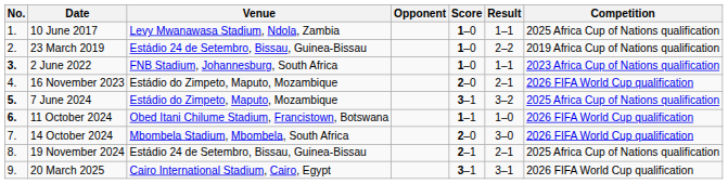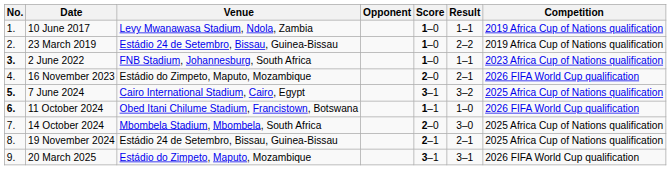 <table class="wikitable" style="font-size:85%;">
 <tr>
 <th>No.</th>
 <th>Date</th>
 <th>Venue</th>
 <th>Opponent</th>
 <th>Score</th>
 <th>Result</th>
 <th>Competition</th>
 </tr>
 <tr>
 <td>1.</td>
 <td>10 June 2017</td>
 <td><a href='#'>Levy Mwanawasa Stadium</a>, <a href='#'>Ndola</a>, Zambia</td>
 <td></td>
 <td align=center><strong>1</strong>–0</td>
 <td align=center>1–1</td>
-<td>2025 Africa Cup of Nations qualification</td>
+<td><a href='#'>2019 Africa Cup of Nations qualification</a></td>
 </tr>
 <tr>
 <td>2.</td>
 <td>23 March 2019</td>
 <td><a href='#'>Estádio 24 de Setembro</a>, <a href='#'>Bissau</a>, Guinea-Bissau</td>
 <td></td>
 <td align=center><strong>1</strong>–0</td>
 <td align=center>2–2</td>
 <td>2019 Africa Cup of Nations qualification</td>
 </tr>
 <tr>
 <td><strong>3.</strong></td>
 <td>2 June 2022</td>
 <td><a href='#'>FNB Stadium</a>, <a href='#'>Johannesburg</a>, South Africa</td>
 <td></td>
 <td align=center><strong>1</strong>–0</td>
 <td align=center>1–1</td>
 <td><a href='#'>2023 Africa Cup of Nations qualification</a></td>
 </tr>
 <tr>
 <td>4.</td>
 <td>16 November 2023</td>
 <td>Estádio do Zimpeto, Maputo, Mozambique</td>
 <td></td>
 <td align=center><strong>2</strong>–0</td>
 <td align=center>2–1</td>
 <td><a href='#'>2026 FIFA World Cup qualification</a></td>
 </tr>
 <tr>
 <td><strong>5.</strong></td>
 <td>7 June 2024</td>
-<td><a href='#'>Estádio do Zimpeto</a>, <a href='#'>Maputo</a>, Mozambique</td>
+<td><a href='#'>Cairo International Stadium</a>, <a href='#'>Cairo</a>, Egypt</td>
 <td></td>
 <td align=center><strong>3</strong>–1</td>
 <td align=center>3–2</td>
 <td><a href='#'>2025 Africa Cup of Nations qualification</a></td>
 </tr>
 <tr>
 <td><strong>6.</strong></td>
 <td>11 October 2024</td>
 <td><a href='#'>Obed Itani Chilume Stadium</a>, <a href='#'>Francistown</a>, Botswana</td>
 <td></td>
 <td align=center><strong>1</strong>–1</td>
 <td align=center>1–0</td>
 <td><a href='#'>2026 FIFA World Cup qualification</a></td>
 </tr>
 <tr>
 <td>7.</td>
 <td>14 October 2024</td>
 <td><a href='#'>Mbombela Stadium</a>, <a href='#'>Mbombela</a>, South Africa</td>
 <td></td>
 <td align=center><strong>2</strong>–0</td>
 <td align=center>3–0</td>
-<td><a href='#'>2026 FIFA World Cup qualification</a></td>
+<td>2025 Africa Cup of Nations qualification</td>
 </tr>
 <tr>
 <td>8.</td>
 <td>19 November 2024</td>
 <td>Estádio 24 de Setembro, Bissau, Guinea-Bissau</td>
 <td></td>
 <td align=center><strong>2</strong>–1</td>
 <td align=center>2–1</td>
 <td>2025 Africa Cup of Nations qualification</td>
 </tr>
 <tr>
 <td>9.</td>
 <td>20 March 2025</td>
-<td><a href='#'>Cairo International Stadium</a>, <a href='#'>Cairo</a>, Egypt</td>
+<td><a href='#'>Estádio do Zimpeto</a>, <a href='#'>Maputo</a>, Mozambique</td>
 <td></td>
 <td align=center><strong>3</strong>–1</td>
 <td align=center>3–1</td>
 <td>2026 FIFA World Cup qualification</td>
 </tr>
 </table>
